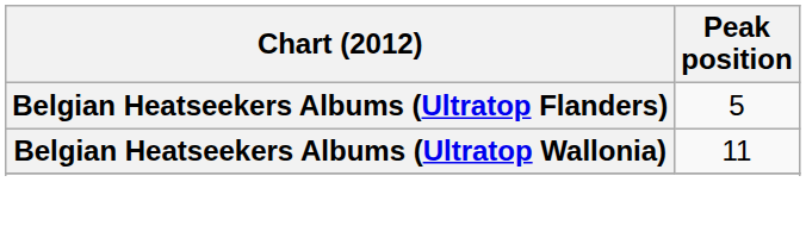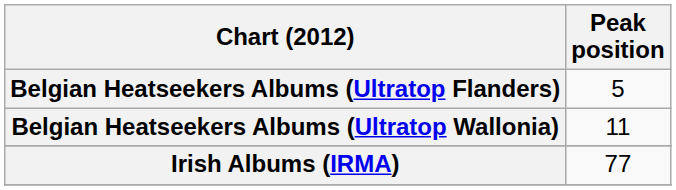 <table class="wikitable sortable plainrowheaders" style="text-align:center">
 <tr>
 <th scope="col">Chart (2012)</th>
 <th scope="col">Peak<br>position</th>
 </tr>
 <tr>
 <th scope="row">Belgian Heatseekers Albums (<a href='#'>Ultratop</a> Flanders)</th>
 <td>5</td>
 </tr>
 <tr>
 <th scope="row">Belgian Heatseekers Albums (<a href='#'>Ultratop</a> Wallonia)</th>
 <td>11</td>
 </tr>
 <tr>
 </tr>
 <tr>
+<th scope="row">Irish Albums (<a href='#'>IRMA</a>)</th>
+<td>77</td>
+</tr>
+<tr>
 </tr>
 <tr>
 </tr>
 <tr>
 </tr>
 </table>
